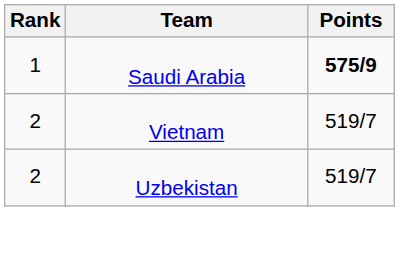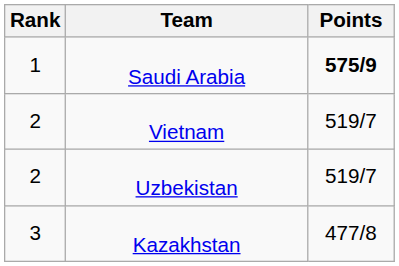 <table class="wikitable" style="text-align:center;">
 <tr>
 <th width=40>Rank</th>
 <th width=180>Team</th>
 <th width=60>Points</th>
 </tr>
 <tr>
 <td>1</td>
 <td> <br> <a href='#'>Saudi Arabia</a></td>
 <td><strong>575/9</strong></td>
 </tr>
 <tr>
 <td>2</td>
 <td> <br> <a href='#'>Vietnam</a></td>
 <td>519/7</td>
 </tr>
 <tr>
 <td>2</td>
 <td> <br> <a href='#'>Uzbekistan</a></td>
 <td>519/7</td>
 </tr>
+<tr>
+<td>3</td>
+<td> <br> <a href='#'>Kazakhstan</a></td>
+<td>477/8</td>
+</tr>
 </table>
